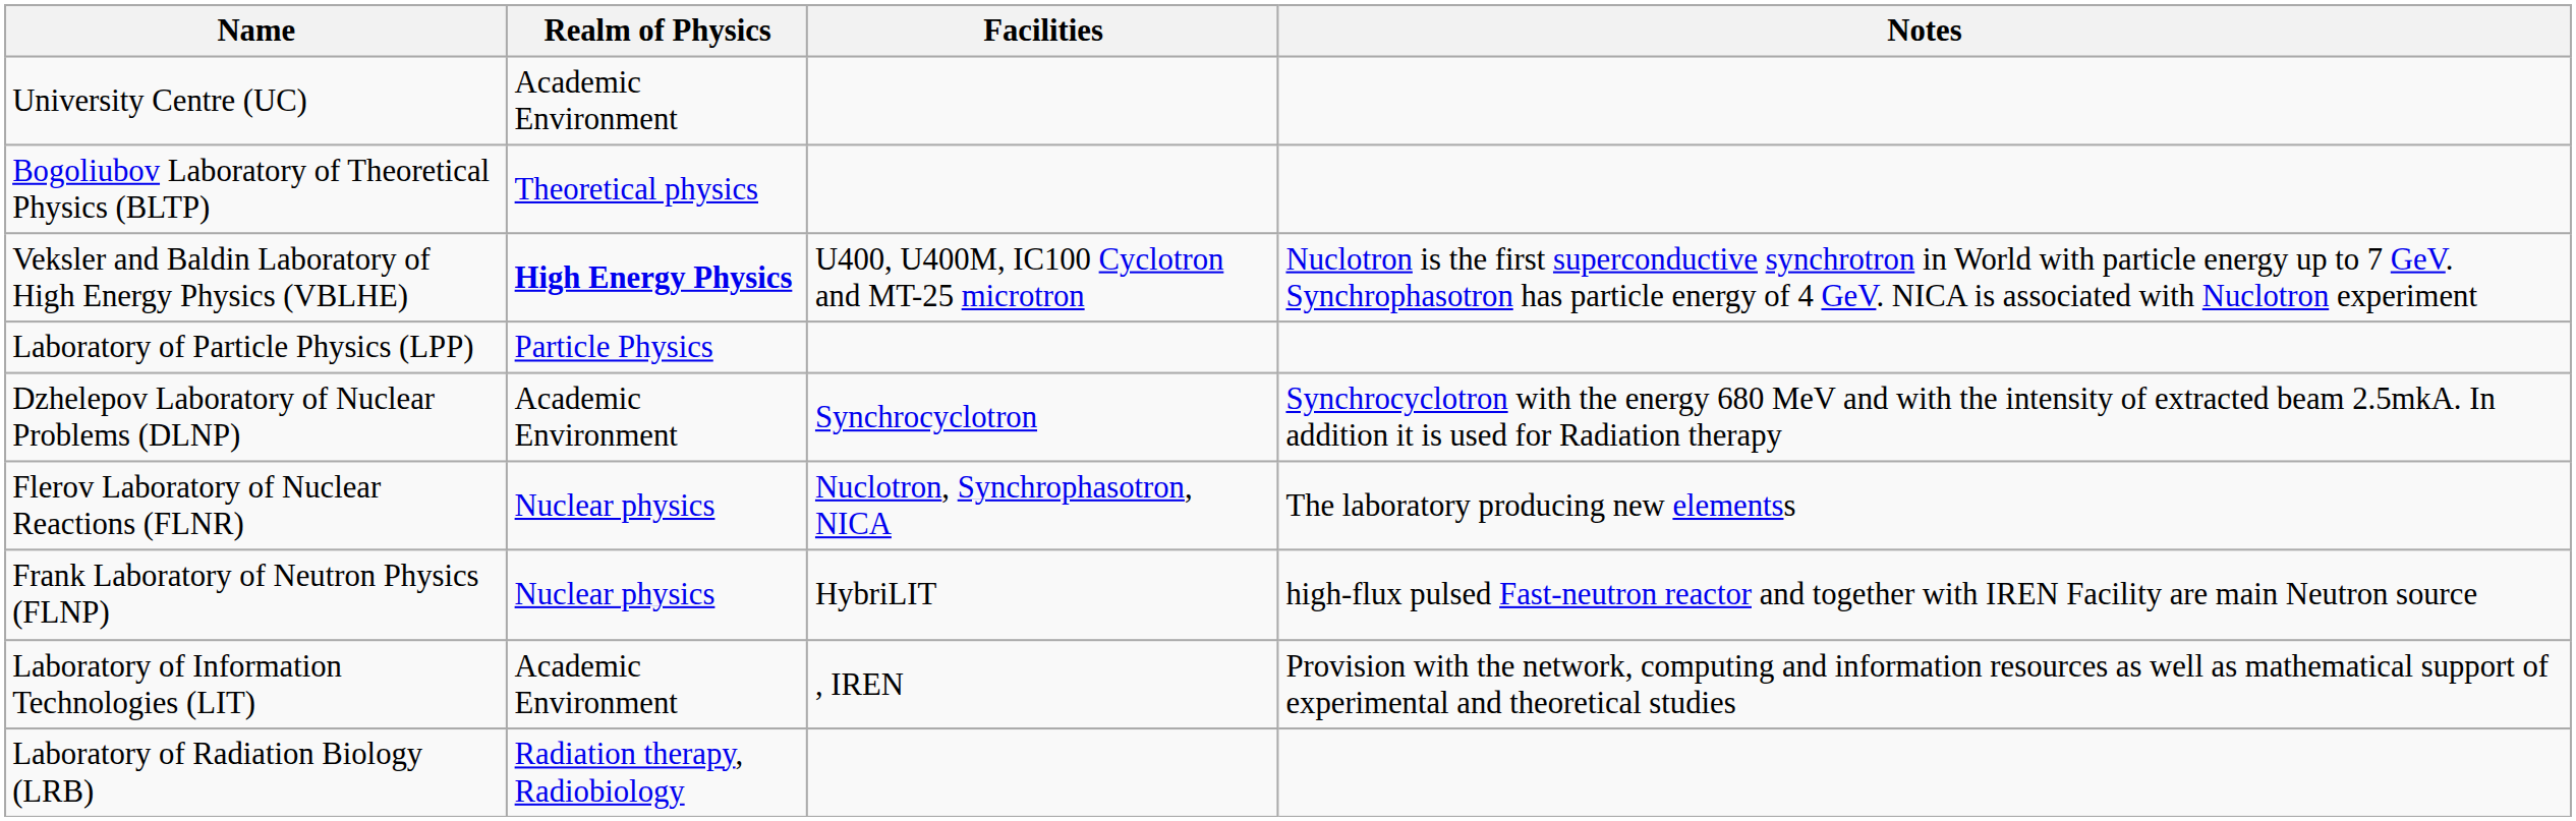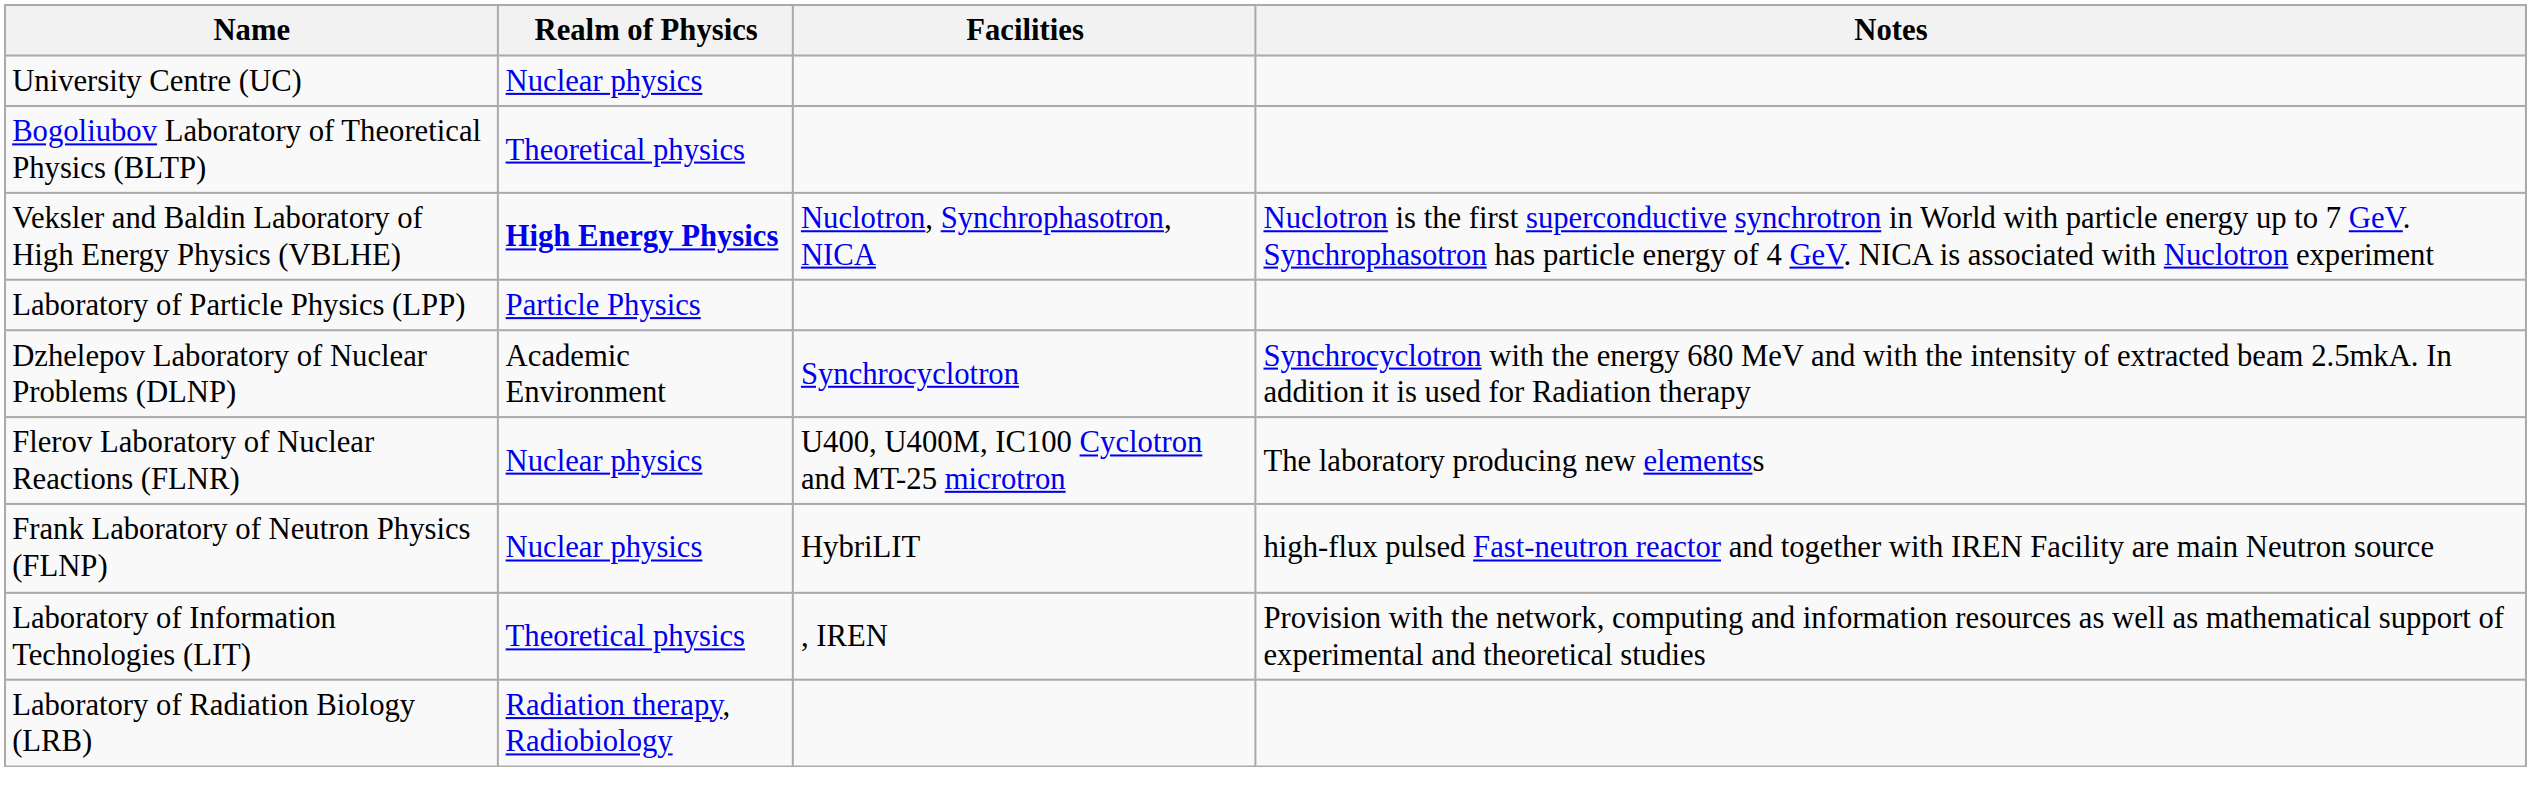 <table class="wikitable sortable" style="font-size:95%; vertical-align:top">
 <tr>
 <th>Name</th>
 <th>Realm of Physics</th>
 <th>Facilities</th>
 <th>Notes</th>
 </tr>
 <tr>
 <td>University Centre (UC)</td>
-<td>Academic Environment</td>
+<td><a href='#'>Nuclear physics</a></td>
 <td></td>
 <td></td>
 </tr>
 <tr>
 <td><a href='#'>Bogoliubov</a> Laboratory of Theoretical Physics (BLTP)</td>
 <td><a href='#'>Theoretical physics</a></td>
 <td></td>
 <td></td>
 </tr>
 <tr>
 <td>Veksler and Baldin Laboratory of High Energy Physics (VBLHE)</td>
 <td><strong><a href='#'>High Energy Physics</a></strong></td>
-<td>U400, U400M, IC100 <a href='#'>Cyclotron</a> and MT-25 <a href='#'>microtron</a></td>
+<td><a href='#'>Nuclotron</a>, <a href='#'>Synchrophasotron</a>, <a href='#'>NICA</a></td>
 <td><a href='#'>Nuclotron</a> is the first <a href='#'>superconductive</a> <a href='#'>synchrotron</a> in World with particle energy up to 7 <a href='#'>GeV</a>. <a href='#'>Synchrophasotron</a> has particle energy of 4 <a href='#'>GeV</a>. NICA is associated with <a href='#'>Nuclotron</a> experiment</td>
 </tr>
 <tr>
 <td>Laboratory of Particle Physics (LPP)</td>
 <td><a href='#'>Particle Physics</a></td>
 <td></td>
 <td></td>
 </tr>
 <tr>
 <td>Dzhelepov Laboratory of Nuclear Problems (DLNP)</td>
 <td>Academic Environment</td>
 <td><a href='#'>Synchrocyclotron</a></td>
 <td><a href='#'>Synchrocyclotron</a> with the energy 680 MeV and with the intensity of extracted beam 2.5mkA. In addition it is used for Radiation therapy</td>
 </tr>
 <tr>
 <td>Flerov Laboratory of Nuclear Reactions (FLNR)</td>
 <td><a href='#'>Nuclear physics</a></td>
-<td><a href='#'>Nuclotron</a>, <a href='#'>Synchrophasotron</a>, <a href='#'>NICA</a></td>
+<td>U400, U400M, IC100 <a href='#'>Cyclotron</a> and MT-25 <a href='#'>microtron</a></td>
 <td>The laboratory producing new <a href='#'>elements</a>s</td>
 </tr>
 <tr>
 <td>Frank Laboratory of Neutron Physics (FLNP)</td>
 <td><a href='#'>Nuclear physics</a></td>
 <td>HybriLIT</td>
 <td> high-flux pulsed <a href='#'>Fast-neutron reactor</a> and together with IREN Facility are main Neutron source</td>
 </tr>
 <tr>
 <td>Laboratory of Information Technologies (LIT)</td>
-<td>Academic Environment</td>
+<td><a href='#'>Theoretical physics</a></td>
 <td>, IREN</td>
 <td>Provision with the network, computing and information resources as well as mathematical support of experimental and theoretical studies</td>
 </tr>
 <tr>
 <td>Laboratory of Radiation Biology (LRB)</td>
 <td><a href='#'>Radiation therapy</a>, <a href='#'>Radiobiology</a></td>
 <td></td>
 <td></td>
 </tr>
 </table>
